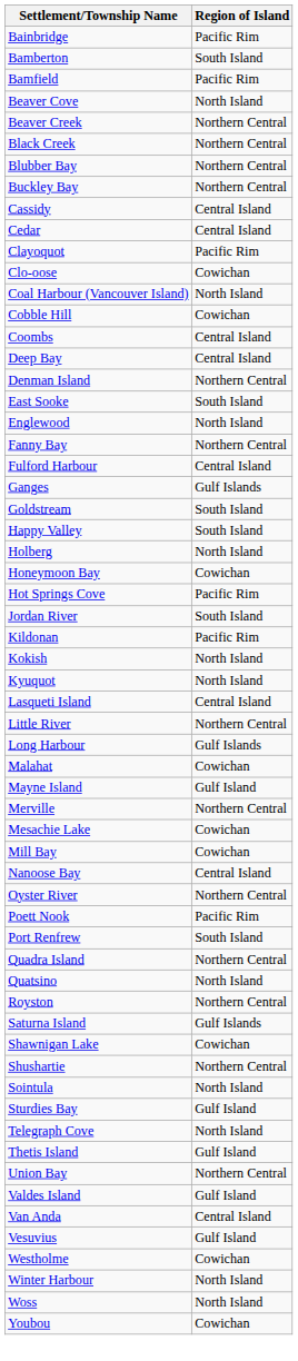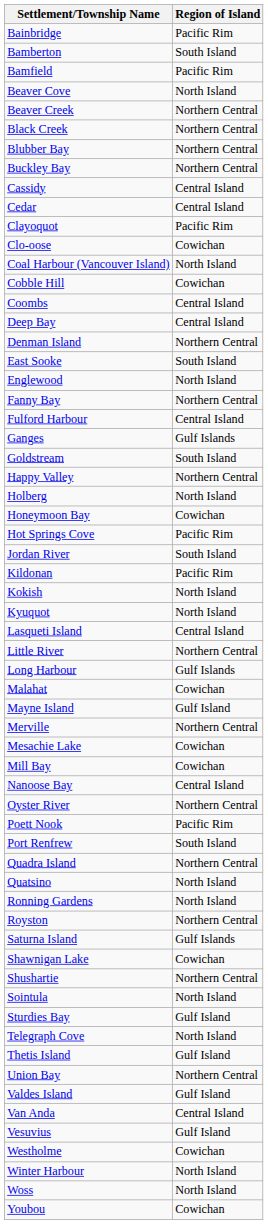 <table class="wikitable sortable">
 <tr>
 <th>Settlement/Township Name</th>
 <th>Region of Island</th>
 </tr>
 <tr>
 <td><a href='#'>Bainbridge</a></td>
 <td>Pacific Rim</td>
 </tr>
 <tr>
 <td><a href='#'>Bamberton</a></td>
 <td>South Island</td>
 </tr>
 <tr>
 <td><a href='#'>Bamfield</a></td>
 <td>Pacific Rim</td>
 </tr>
 <tr>
 <td><a href='#'>Beaver Cove</a></td>
 <td>North Island</td>
 </tr>
 <tr>
 <td><a href='#'>Beaver Creek</a></td>
 <td>Northern Central</td>
 </tr>
 <tr>
 <td><a href='#'>Black Creek</a></td>
 <td>Northern Central</td>
 </tr>
 <tr>
 <td><a href='#'>Blubber Bay</a></td>
 <td>Northern Central</td>
 </tr>
 <tr>
 <td><a href='#'>Buckley Bay</a></td>
 <td>Northern Central</td>
 </tr>
 <tr>
 <td><a href='#'>Cassidy</a></td>
 <td>Central Island</td>
 </tr>
 <tr>
 <td><a href='#'>Cedar</a></td>
 <td>Central Island</td>
 </tr>
 <tr>
 <td><a href='#'>Clayoquot</a></td>
 <td>Pacific Rim</td>
 </tr>
 <tr>
 <td><a href='#'>Clo-oose</a></td>
 <td>Cowichan</td>
 </tr>
 <tr>
 <td><a href='#'>Coal Harbour (Vancouver Island)</a></td>
 <td>North Island</td>
 </tr>
 <tr>
 <td><a href='#'>Cobble Hill</a></td>
 <td>Cowichan</td>
 </tr>
 <tr>
 <td><a href='#'>Coombs</a></td>
 <td>Central Island</td>
 </tr>
 <tr>
 <td><a href='#'>Deep Bay</a></td>
 <td>Central Island</td>
 </tr>
 <tr>
 <td><a href='#'>Denman Island</a></td>
 <td>Northern Central</td>
 </tr>
 <tr>
 <td><a href='#'>East Sooke</a></td>
 <td>South Island</td>
 </tr>
 <tr>
 <td><a href='#'>Englewood</a></td>
 <td>North Island</td>
 </tr>
 <tr>
 <td><a href='#'>Fanny Bay</a></td>
 <td>Northern Central</td>
 </tr>
 <tr>
 <td><a href='#'>Fulford Harbour</a></td>
 <td>Central Island</td>
 </tr>
 <tr>
 <td><a href='#'>Ganges</a></td>
 <td>Gulf Islands</td>
 </tr>
 <tr>
 <td><a href='#'>Goldstream</a></td>
 <td>South Island</td>
 </tr>
 <tr>
 <td><a href='#'>Happy Valley</a></td>
-<td>South Island</td>
+<td>Northern Central</td>
 </tr>
 <tr>
 <td><a href='#'>Holberg</a></td>
 <td>North Island</td>
 </tr>
 <tr>
 <td><a href='#'>Honeymoon Bay</a></td>
 <td>Cowichan</td>
 </tr>
 <tr>
 <td><a href='#'>Hot Springs Cove</a></td>
 <td>Pacific Rim</td>
 </tr>
 <tr>
 <td><a href='#'>Jordan River</a></td>
 <td>South Island</td>
 </tr>
 <tr>
 <td><a href='#'>Kildonan</a></td>
 <td>Pacific Rim</td>
 </tr>
 <tr>
 <td><a href='#'>Kokish</a></td>
 <td>North Island</td>
 </tr>
 <tr>
 <td><a href='#'>Kyuquot</a></td>
 <td>North Island</td>
 </tr>
 <tr>
 <td><a href='#'>Lasqueti Island</a></td>
 <td>Central Island</td>
 </tr>
 <tr>
 <td><a href='#'>Little River</a></td>
 <td>Northern Central</td>
 </tr>
 <tr>
 <td><a href='#'>Long Harbour</a></td>
 <td>Gulf Islands</td>
 </tr>
 <tr>
 <td><a href='#'>Malahat</a></td>
 <td>Cowichan</td>
 </tr>
 <tr>
 <td><a href='#'>Mayne Island</a></td>
 <td>Gulf Island</td>
 </tr>
 <tr>
 <td><a href='#'>Merville</a></td>
 <td>Northern Central</td>
 </tr>
 <tr>
 <td><a href='#'>Mesachie Lake</a></td>
 <td>Cowichan</td>
 </tr>
 <tr>
 <td><a href='#'>Mill Bay</a></td>
 <td>Cowichan</td>
 </tr>
 <tr>
 <td><a href='#'>Nanoose Bay</a></td>
 <td>Central Island</td>
 </tr>
 <tr>
 <td><a href='#'>Oyster River</a></td>
 <td>Northern Central</td>
 </tr>
 <tr>
 <td><a href='#'>Poett Nook</a></td>
 <td>Pacific Rim</td>
 </tr>
 <tr>
 <td><a href='#'>Port Renfrew</a></td>
 <td>South Island</td>
 </tr>
 <tr>
 <td><a href='#'>Quadra Island</a></td>
 <td>Northern Central</td>
 </tr>
 <tr>
 <td><a href='#'>Quatsino</a></td>
 <td>North Island</td>
 </tr>
 <tr>
+<td><a href='#'>Ronning Gardens</a></td>
+<td>North Island</td>
+</tr>
+<tr>
 <td><a href='#'>Royston</a></td>
 <td>Northern Central</td>
 </tr>
 <tr>
 <td><a href='#'>Saturna Island</a></td>
 <td>Gulf Islands</td>
 </tr>
 <tr>
 <td><a href='#'>Shawnigan Lake</a></td>
 <td>Cowichan</td>
 </tr>
 <tr>
 <td><a href='#'>Shushartie</a></td>
 <td>Northern Central</td>
 </tr>
 <tr>
 <td><a href='#'>Sointula</a></td>
 <td>North Island</td>
 </tr>
 <tr>
 <td><a href='#'>Sturdies Bay</a></td>
 <td>Gulf Island</td>
 </tr>
 <tr>
 <td><a href='#'>Telegraph Cove</a></td>
 <td>North Island</td>
 </tr>
 <tr>
 <td><a href='#'>Thetis Island</a></td>
 <td>Gulf Island</td>
 </tr>
 <tr>
 <td><a href='#'>Union Bay</a></td>
 <td>Northern Central</td>
 </tr>
 <tr>
 <td><a href='#'>Valdes Island</a></td>
 <td>Gulf Island</td>
 </tr>
 <tr>
 <td><a href='#'>Van Anda</a></td>
 <td>Central Island</td>
 </tr>
 <tr>
 <td><a href='#'>Vesuvius</a></td>
 <td>Gulf Island</td>
 </tr>
 <tr>
 <td><a href='#'>Westholme</a></td>
 <td>Cowichan</td>
 </tr>
 <tr>
 <td><a href='#'>Winter Harbour</a></td>
 <td>North Island</td>
 </tr>
 <tr>
 <td><a href='#'>Woss</a></td>
 <td>North Island</td>
 </tr>
 <tr>
 <td><a href='#'>Youbou</a></td>
 <td>Cowichan</td>
 </tr>
 </table>
